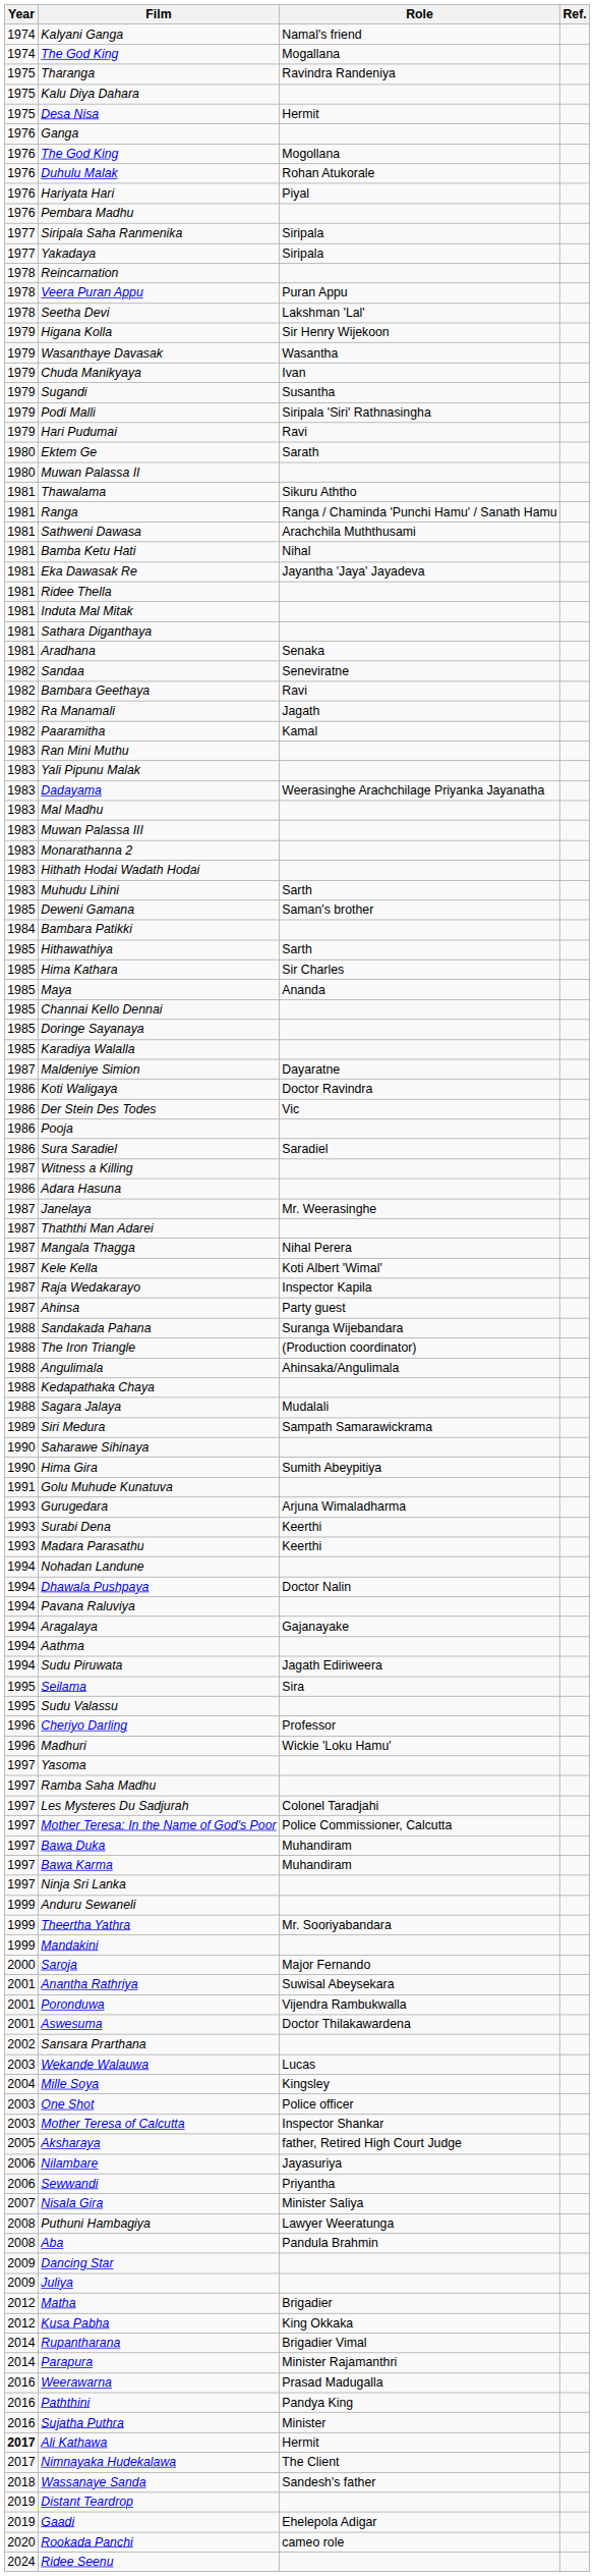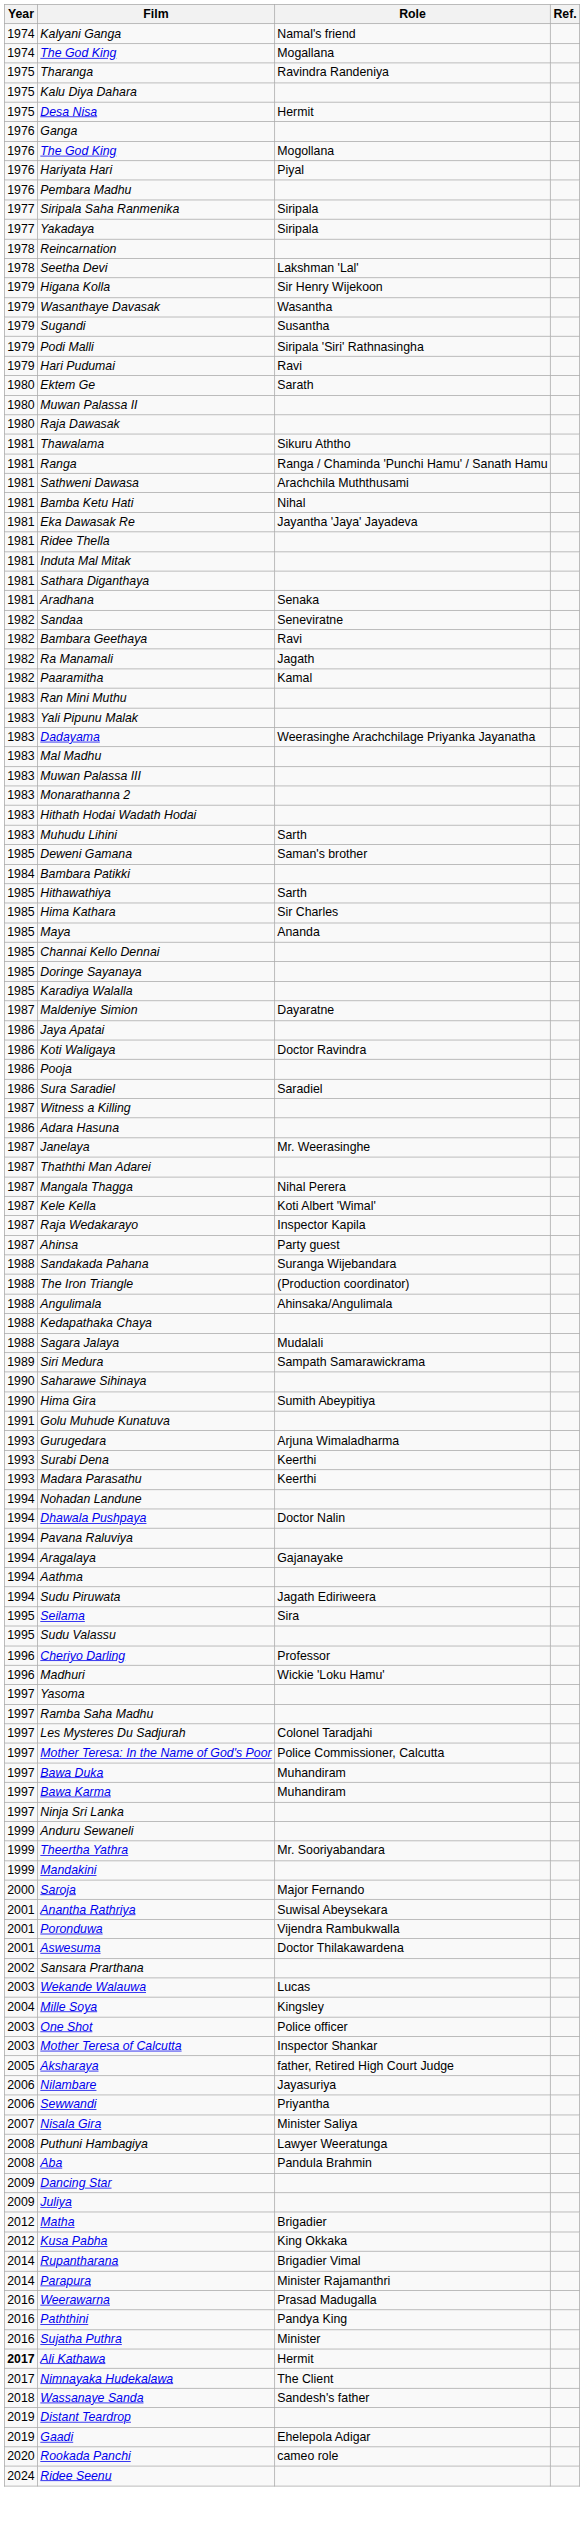 <table class="wikitable">
 <tr>
 <th>Year</th>
 <th>Film</th>
 <th>Role</th>
 <th>Ref.</th>
 </tr>
 <tr>
 <td>1974</td>
 <td><em>Kalyani Ganga</em></td>
 <td>Namal's friend</td>
 <td></td>
 </tr>
 <tr>
 <td>1974</td>
 <td><em><a href='#'>The God King</a></em></td>
 <td>Mogallana</td>
 <td></td>
 </tr>
 <tr>
 <td>1975</td>
 <td><em>Tharanga</em></td>
 <td>Ravindra Randeniya</td>
 <td></td>
 </tr>
 <tr>
 <td>1975</td>
 <td><em>Kalu Diya Dahara</em></td>
 <td></td>
 <td></td>
 </tr>
 <tr>
 <td>1975</td>
 <td><em><a href='#'>Desa Nisa</a></em></td>
 <td>Hermit</td>
 <td></td>
 </tr>
 <tr>
 <td>1976</td>
 <td><em>Ganga</em></td>
 <td></td>
 <td></td>
 </tr>
 <tr>
 <td>1976</td>
 <td><em><a href='#'>The God King</a></em></td>
 <td>Mogollana</td>
 <td></td>
 </tr>
 <tr>
 <td>1976</td>
-<td><em><a href='#'>Duhulu Malak</a></em></td>
-<td>Rohan Atukorale</td>
-<td></td>
-</tr>
-<tr>
-<td>1976</td>
 <td><em>Hariyata Hari</em></td>
 <td>Piyal</td>
 <td></td>
 </tr>
 <tr>
 <td>1976</td>
 <td><em>Pembara Madhu</em></td>
 <td></td>
 <td></td>
 </tr>
 <tr>
 <td>1977</td>
 <td><em>Siripala Saha Ranmenika</em></td>
 <td>Siripala</td>
 <td></td>
 </tr>
 <tr>
 <td>1977</td>
 <td><em>Yakadaya</em></td>
 <td>Siripala</td>
 <td></td>
 </tr>
 <tr>
 <td>1978</td>
 <td><em>Reincarnation</em></td>
 <td></td>
 <td></td>
 </tr>
 <tr>
 <td>1978</td>
-<td><em><a href='#'>Veera Puran Appu</a></em></td>
-<td>Puran Appu</td>
-<td></td>
-</tr>
-<tr>
-<td>1978</td>
 <td><em>Seetha Devi</em></td>
 <td>Lakshman 'Lal'</td>
 <td></td>
 </tr>
 <tr>
 <td>1979</td>
 <td><em>Higana Kolla</em></td>
 <td>Sir Henry Wijekoon</td>
 <td></td>
 </tr>
 <tr>
 <td>1979</td>
 <td><em>Wasanthaye Davasak</em></td>
 <td>Wasantha</td>
-<td></td>
-</tr>
-<tr>
-<td>1979</td>
-<td><em>Chuda Manikyaya</em></td>
-<td>Ivan</td>
 <td></td>
 </tr>
 <tr>
 <td>1979</td>
 <td><em>Sugandi</em></td>
 <td>Susantha</td>
 <td></td>
 </tr>
 <tr>
 <td>1979</td>
 <td><em>Podi Malli</em></td>
 <td>Siripala 'Siri' Rathnasingha</td>
 <td></td>
 </tr>
 <tr>
 <td>1979</td>
 <td><em>Hari Pudumai</em></td>
 <td>Ravi</td>
 <td></td>
 </tr>
 <tr>
 <td>1980</td>
 <td><em>Ektem Ge</em></td>
 <td>Sarath</td>
 <td></td>
 </tr>
 <tr>
 <td>1980</td>
 <td><em>Muwan Palassa II</em></td>
+<td></td>
+<td></td>
+</tr>
+<tr>
+<td>1980</td>
+<td><em>Raja Dawasak</em></td>
 <td></td>
 <td></td>
 </tr>
 <tr>
 <td>1981</td>
 <td><em>Thawalama</em></td>
 <td>Sikuru Aththo</td>
 <td></td>
 </tr>
 <tr>
 <td>1981</td>
 <td><em>Ranga</em></td>
 <td>Ranga / Chaminda 'Punchi Hamu' / Sanath Hamu</td>
 <td></td>
 </tr>
 <tr>
 <td>1981</td>
 <td><em>Sathweni Dawasa</em></td>
 <td>Arachchila Muththusami</td>
 <td></td>
 </tr>
 <tr>
 <td>1981</td>
 <td><em>Bamba Ketu Hati</em></td>
 <td>Nihal</td>
 <td></td>
 </tr>
 <tr>
 <td>1981</td>
 <td><em>Eka Dawasak Re</em></td>
 <td>Jayantha 'Jaya' Jayadeva</td>
 <td></td>
 </tr>
 <tr>
 <td>1981</td>
 <td><em>Ridee Thella</em></td>
 <td></td>
 <td></td>
 </tr>
 <tr>
 <td>1981</td>
 <td><em>Induta Mal Mitak</em></td>
 <td></td>
 <td></td>
 </tr>
 <tr>
 <td>1981</td>
 <td><em>Sathara Diganthaya</em></td>
 <td></td>
 <td></td>
 </tr>
 <tr>
 <td>1981</td>
 <td><em>Aradhana</em></td>
 <td>Senaka</td>
 <td></td>
 </tr>
 <tr>
 <td>1982</td>
 <td><em>Sandaa</em></td>
 <td>Seneviratne</td>
 <td></td>
 </tr>
 <tr>
 <td>1982</td>
 <td><em>Bambara Geethaya</em></td>
 <td>Ravi</td>
 <td></td>
 </tr>
 <tr>
 <td>1982</td>
 <td><em>Ra Manamali</em></td>
 <td>Jagath</td>
 <td></td>
 </tr>
 <tr>
 <td>1982</td>
 <td><em>Paaramitha</em></td>
 <td>Kamal</td>
 <td></td>
 </tr>
 <tr>
 <td>1983</td>
 <td><em>Ran Mini Muthu</em></td>
 <td></td>
 <td></td>
 </tr>
 <tr>
 <td>1983</td>
 <td><em>Yali Pipunu Malak</em></td>
 <td></td>
 <td></td>
 </tr>
 <tr>
 <td>1983</td>
 <td><em><a href='#'>Dadayama</a></em></td>
 <td>Weerasinghe Arachchilage Priyanka Jayanatha</td>
 <td></td>
 </tr>
 <tr>
 <td>1983</td>
 <td><em>Mal Madhu</em></td>
 <td></td>
 <td></td>
 </tr>
 <tr>
 <td>1983</td>
 <td><em>Muwan Palassa III</em></td>
 <td></td>
 <td></td>
 </tr>
 <tr>
 <td>1983</td>
 <td><em>Monarathanna 2</em></td>
 <td></td>
 <td></td>
 </tr>
 <tr>
 <td>1983</td>
 <td><em>Hithath Hodai Wadath Hodai</em></td>
 <td></td>
 <td></td>
 </tr>
 <tr>
 <td>1983</td>
 <td><em>Muhudu Lihini</em></td>
 <td>Sarth</td>
 <td></td>
 </tr>
 <tr>
 <td>1985</td>
 <td><em>Deweni Gamana</em></td>
 <td>Saman's brother</td>
 <td></td>
 </tr>
 <tr>
 <td>1984</td>
 <td><em>Bambara Patikki</em></td>
 <td></td>
 <td></td>
 </tr>
 <tr>
 <td>1985</td>
 <td><em>Hithawathiya</em></td>
 <td>Sarth</td>
 <td></td>
 </tr>
 <tr>
 <td>1985</td>
 <td><em>Hima Kathara</em></td>
 <td>Sir Charles</td>
 <td></td>
 </tr>
 <tr>
 <td>1985</td>
 <td><em>Maya</em></td>
 <td>Ananda</td>
 <td></td>
 </tr>
 <tr>
 <td>1985</td>
 <td><em>Channai Kello Dennai</em></td>
 <td></td>
 <td></td>
 </tr>
 <tr>
 <td>1985</td>
 <td><em>Doringe Sayanaya</em></td>
 <td></td>
 <td></td>
 </tr>
 <tr>
 <td>1985</td>
 <td><em>Karadiya Walalla</em></td>
 <td></td>
 <td></td>
 </tr>
 <tr>
 <td>1987</td>
 <td><em>Maldeniye Simion</em></td>
 <td>Dayaratne</td>
 <td></td>
 </tr>
 <tr>
 <td>1986</td>
-<td><em>Koti Waligaya</em></td>
-<td>Doctor Ravindra</td>
+<td><em>Jaya Apatai</em></td>
+<td></td>
 <td></td>
 </tr>
 <tr>
 <td>1986</td>
-<td><em>Der Stein Des Todes</em></td>
-<td>Vic</td>
+<td><em>Koti Waligaya</em></td>
+<td>Doctor Ravindra</td>
 <td></td>
 </tr>
 <tr>
 <td>1986</td>
 <td><em>Pooja</em></td>
 <td></td>
 <td></td>
 </tr>
 <tr>
 <td>1986</td>
 <td><em>Sura Saradiel</em></td>
 <td>Saradiel</td>
 <td></td>
 </tr>
 <tr>
 <td>1987</td>
 <td><em>Witness a Killing</em></td>
 <td></td>
 <td></td>
 </tr>
 <tr>
 <td>1986</td>
 <td><em>Adara Hasuna</em></td>
 <td></td>
 <td></td>
 </tr>
 <tr>
 <td>1987</td>
 <td><em>Janelaya</em></td>
 <td>Mr. Weerasinghe</td>
 <td></td>
 </tr>
 <tr>
 <td>1987</td>
 <td><em>Thaththi Man Adarei</em></td>
 <td></td>
 <td></td>
 </tr>
 <tr>
 <td>1987</td>
 <td><em>Mangala Thagga</em></td>
 <td>Nihal Perera</td>
 <td></td>
 </tr>
 <tr>
 <td>1987</td>
 <td><em>Kele Kella</em></td>
 <td>Koti Albert 'Wimal'</td>
 <td></td>
 </tr>
 <tr>
 <td>1987</td>
 <td><em>Raja Wedakarayo</em></td>
 <td>Inspector Kapila</td>
 <td></td>
 </tr>
 <tr>
 <td>1987</td>
 <td><em>Ahinsa</em></td>
 <td>Party guest</td>
 <td></td>
 </tr>
 <tr>
 <td>1988</td>
 <td><em>Sandakada Pahana</em></td>
 <td>Suranga Wijebandara</td>
 <td></td>
 </tr>
 <tr>
 <td>1988</td>
 <td><em>The Iron Triangle</em></td>
 <td>(Production coordinator)</td>
 <td></td>
 </tr>
 <tr>
 <td>1988</td>
 <td><em>Angulimala</em></td>
 <td>Ahinsaka/Angulimala</td>
 <td></td>
 </tr>
 <tr>
 <td>1988</td>
 <td><em>Kedapathaka Chaya</em></td>
 <td></td>
 <td></td>
 </tr>
 <tr>
 <td>1988</td>
 <td><em>Sagara Jalaya</em></td>
 <td>Mudalali</td>
 <td></td>
 </tr>
 <tr>
 <td>1989</td>
 <td><em>Siri Medura</em></td>
 <td>Sampath Samarawickrama</td>
 <td></td>
 </tr>
 <tr>
 <td>1990</td>
 <td><em>Saharawe Sihinaya</em></td>
 <td></td>
 <td></td>
 </tr>
 <tr>
 <td>1990</td>
 <td><em>Hima Gira</em></td>
 <td>Sumith Abeypitiya</td>
 <td></td>
 </tr>
 <tr>
 <td>1991</td>
 <td><em>Golu Muhude Kunatuva</em></td>
 <td></td>
 <td></td>
 </tr>
 <tr>
 <td>1993</td>
 <td><em>Gurugedara</em></td>
 <td>Arjuna Wimaladharma</td>
 <td></td>
 </tr>
 <tr>
 <td>1993</td>
 <td><em>Surabi Dena</em></td>
 <td>Keerthi</td>
 <td></td>
 </tr>
 <tr>
 <td>1993</td>
 <td><em>Madara Parasathu</em></td>
 <td>Keerthi</td>
 <td></td>
 </tr>
 <tr>
 <td>1994</td>
 <td><em>Nohadan Landune</em></td>
 <td></td>
 <td></td>
 </tr>
 <tr>
 <td>1994</td>
 <td><em><a href='#'>Dhawala Pushpaya</a></em></td>
 <td>Doctor Nalin</td>
 <td></td>
 </tr>
 <tr>
 <td>1994</td>
 <td><em>Pavana Raluviya</em></td>
 <td></td>
 <td></td>
 </tr>
 <tr>
 <td>1994</td>
 <td><em>Aragalaya</em></td>
 <td>Gajanayake</td>
 <td></td>
 </tr>
 <tr>
 <td>1994</td>
 <td><em>Aathma</em></td>
 <td></td>
 <td></td>
 </tr>
 <tr>
 <td>1994</td>
 <td><em>Sudu Piruwata</em></td>
 <td>Jagath Ediriweera</td>
 <td></td>
 </tr>
 <tr>
 <td>1995</td>
 <td><em><a href='#'>Seilama</a></em></td>
 <td>Sira</td>
 <td></td>
 </tr>
 <tr>
 <td>1995</td>
 <td><em>Sudu Valassu</em></td>
 <td></td>
 <td></td>
 </tr>
 <tr>
 <td>1996</td>
 <td><em><a href='#'>Cheriyo Darling</a></em></td>
 <td>Professor</td>
 <td></td>
 </tr>
 <tr>
 <td>1996</td>
 <td><em>Madhuri</em></td>
 <td>Wickie 'Loku Hamu'</td>
 <td></td>
 </tr>
 <tr>
 <td>1997</td>
 <td><em>Yasoma</em></td>
 <td></td>
 <td></td>
 </tr>
 <tr>
 <td>1997</td>
 <td><em>Ramba Saha Madhu</em></td>
 <td></td>
 <td></td>
 </tr>
 <tr>
 <td>1997</td>
 <td><em>Les Mysteres Du Sadjurah</em></td>
 <td>Colonel Taradjahi</td>
 <td></td>
 </tr>
 <tr>
 <td>1997</td>
 <td><em><a href='#'>Mother Teresa: In the Name of God's Poor</a></em></td>
 <td>Police Commissioner, Calcutta</td>
 <td></td>
 </tr>
 <tr>
 <td>1997</td>
 <td><em><a href='#'>Bawa Duka</a></em></td>
 <td>Muhandiram</td>
 <td></td>
 </tr>
 <tr>
 <td>1997</td>
 <td><em><a href='#'>Bawa Karma</a></em></td>
 <td>Muhandiram</td>
 <td></td>
 </tr>
 <tr>
 <td>1997</td>
 <td><em>Ninja Sri Lanka</em></td>
 <td></td>
 <td></td>
 </tr>
 <tr>
 <td>1999</td>
 <td><em>Anduru Sewaneli</em></td>
 <td></td>
 <td></td>
 </tr>
 <tr>
 <td>1999</td>
 <td><em><a href='#'>Theertha Yathra</a></em></td>
 <td>Mr. Sooriyabandara</td>
 <td></td>
 </tr>
 <tr>
 <td>1999</td>
 <td><em><a href='#'>Mandakini</a></em></td>
 <td></td>
 <td></td>
 </tr>
 <tr>
 <td>2000</td>
 <td><em><a href='#'>Saroja</a></em></td>
 <td>Major Fernando</td>
 <td></td>
 </tr>
 <tr>
 <td>2001</td>
 <td><em><a href='#'>Anantha Rathriya</a></em></td>
 <td>Suwisal Abeysekara</td>
 <td></td>
 </tr>
 <tr>
 <td>2001</td>
 <td><em><a href='#'>Poronduwa</a></em></td>
 <td>Vijendra Rambukwalla</td>
 <td></td>
 </tr>
 <tr>
 <td>2001</td>
 <td><em><a href='#'>Aswesuma</a></em></td>
 <td>Doctor Thilakawardena</td>
 <td></td>
 </tr>
 <tr>
 <td>2002</td>
 <td><em>Sansara Prarthana</em></td>
 <td></td>
 <td></td>
 </tr>
 <tr>
 <td>2003</td>
 <td><em><a href='#'>Wekande Walauwa</a></em></td>
 <td>Lucas</td>
 <td></td>
 </tr>
 <tr>
 <td>2004</td>
 <td><em><a href='#'>Mille Soya</a></em></td>
 <td>Kingsley</td>
 <td></td>
 </tr>
 <tr>
 <td>2003</td>
 <td><em><a href='#'>One Shot</a></em></td>
 <td>Police officer</td>
 <td></td>
 </tr>
 <tr>
 <td>2003</td>
 <td><em><a href='#'>Mother Teresa of Calcutta</a></em></td>
 <td>Inspector Shankar</td>
 <td></td>
 </tr>
 <tr>
 <td>2005</td>
 <td><em><a href='#'>Aksharaya</a></em></td>
 <td>father, Retired High Court Judge</td>
 <td></td>
 </tr>
 <tr>
 <td>2006</td>
 <td><em><a href='#'>Nilambare</a></em></td>
 <td>Jayasuriya</td>
 <td></td>
 </tr>
 <tr>
 <td>2006</td>
 <td><em><a href='#'>Sewwandi</a></em></td>
 <td>Priyantha</td>
 <td></td>
 </tr>
 <tr>
 <td>2007</td>
 <td><em><a href='#'>Nisala Gira</a></em></td>
 <td>Minister Saliya</td>
 <td></td>
 </tr>
 <tr>
 <td>2008</td>
 <td><em>Puthuni Hambagiya</em></td>
 <td>Lawyer Weeratunga</td>
 <td></td>
 </tr>
 <tr>
 <td>2008</td>
 <td><em><a href='#'>Aba</a></em></td>
 <td>Pandula Brahmin</td>
 <td></td>
 </tr>
 <tr>
 <td>2009</td>
 <td><em><a href='#'>Dancing Star</a></em></td>
 <td></td>
 <td></td>
 </tr>
 <tr>
 <td>2009</td>
 <td><em><a href='#'>Juliya</a></em></td>
 <td></td>
 <td></td>
 </tr>
 <tr>
 <td>2012</td>
 <td><em><a href='#'>Matha</a></em></td>
 <td>Brigadier</td>
 <td></td>
 </tr>
 <tr>
 <td>2012</td>
 <td><em><a href='#'>Kusa Pabha</a></em></td>
 <td>King Okkaka</td>
 <td></td>
 </tr>
 <tr>
 <td>2014</td>
 <td><em><a href='#'>Rupantharana</a></em></td>
 <td>Brigadier Vimal</td>
 <td></td>
 </tr>
 <tr>
 <td>2014</td>
 <td><em><a href='#'>Parapura</a></em></td>
 <td>Minister Rajamanthri</td>
 <td></td>
 </tr>
 <tr>
 <td>2016</td>
 <td><em><a href='#'>Weerawarna</a></em></td>
 <td>Prasad Madugalla</td>
 <td></td>
 </tr>
 <tr>
 <td>2016</td>
 <td><em><a href='#'>Paththini</a></em></td>
 <td>Pandya King</td>
 <td></td>
 </tr>
 <tr>
 <td>2016</td>
 <td><em><a href='#'>Sujatha Puthra</a></em></td>
 <td>Minister</td>
 <td></td>
 </tr>
 <tr>
 <td><strong>2017</strong></td>
 <td><em><a href='#'>Ali Kathawa</a></em></td>
 <td>Hermit</td>
 <td></td>
 </tr>
 <tr>
 <td>2017</td>
 <td><em><a href='#'>Nimnayaka Hudekalawa</a></em></td>
 <td>The Client</td>
 <td></td>
 </tr>
 <tr>
 <td>2018</td>
 <td><em><a href='#'>Wassanaye Sanda</a></em></td>
 <td>Sandesh's father</td>
 <td></td>
 </tr>
 <tr>
 <td>2019</td>
 <td><em><a href='#'>Distant Teardrop</a></em></td>
 <td></td>
 <td></td>
 </tr>
 <tr>
 <td>2019</td>
 <td><em><a href='#'>Gaadi</a></em></td>
 <td>Ehelepola Adigar</td>
 <td></td>
 </tr>
 <tr>
 <td>2020</td>
 <td><em><a href='#'>Rookada Panchi</a></em></td>
 <td>cameo role</td>
 <td></td>
 </tr>
 <tr>
 <td>2024</td>
 <td><em><a href='#'>Ridee Seenu</a></em></td>
 <td></td>
 <td></td>
 </tr>
 </table>
